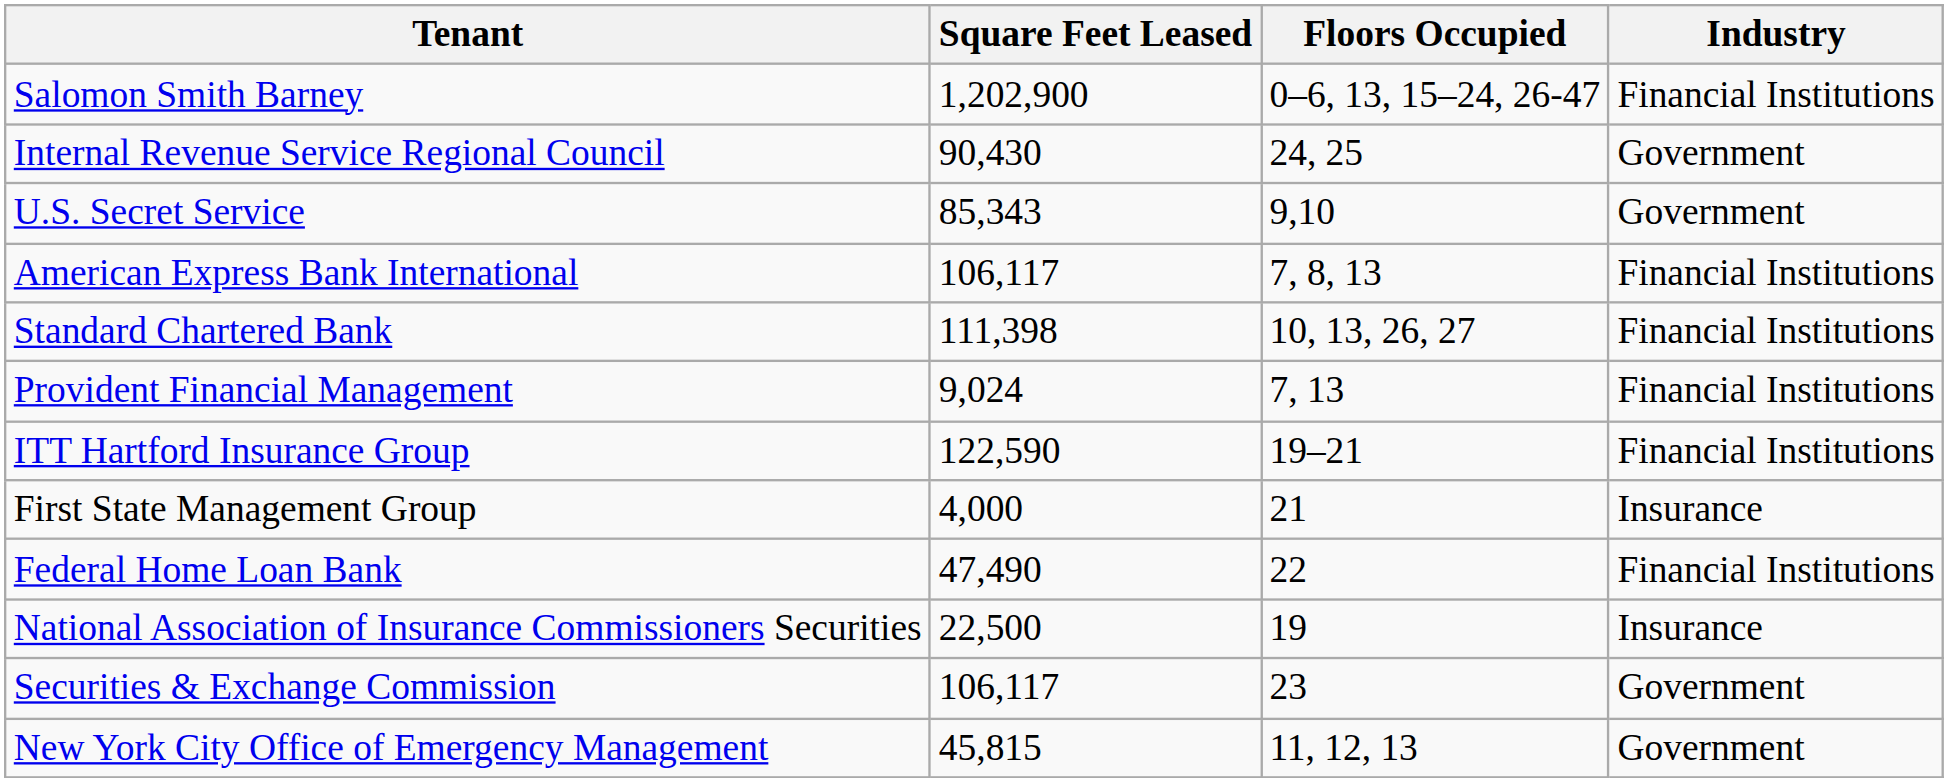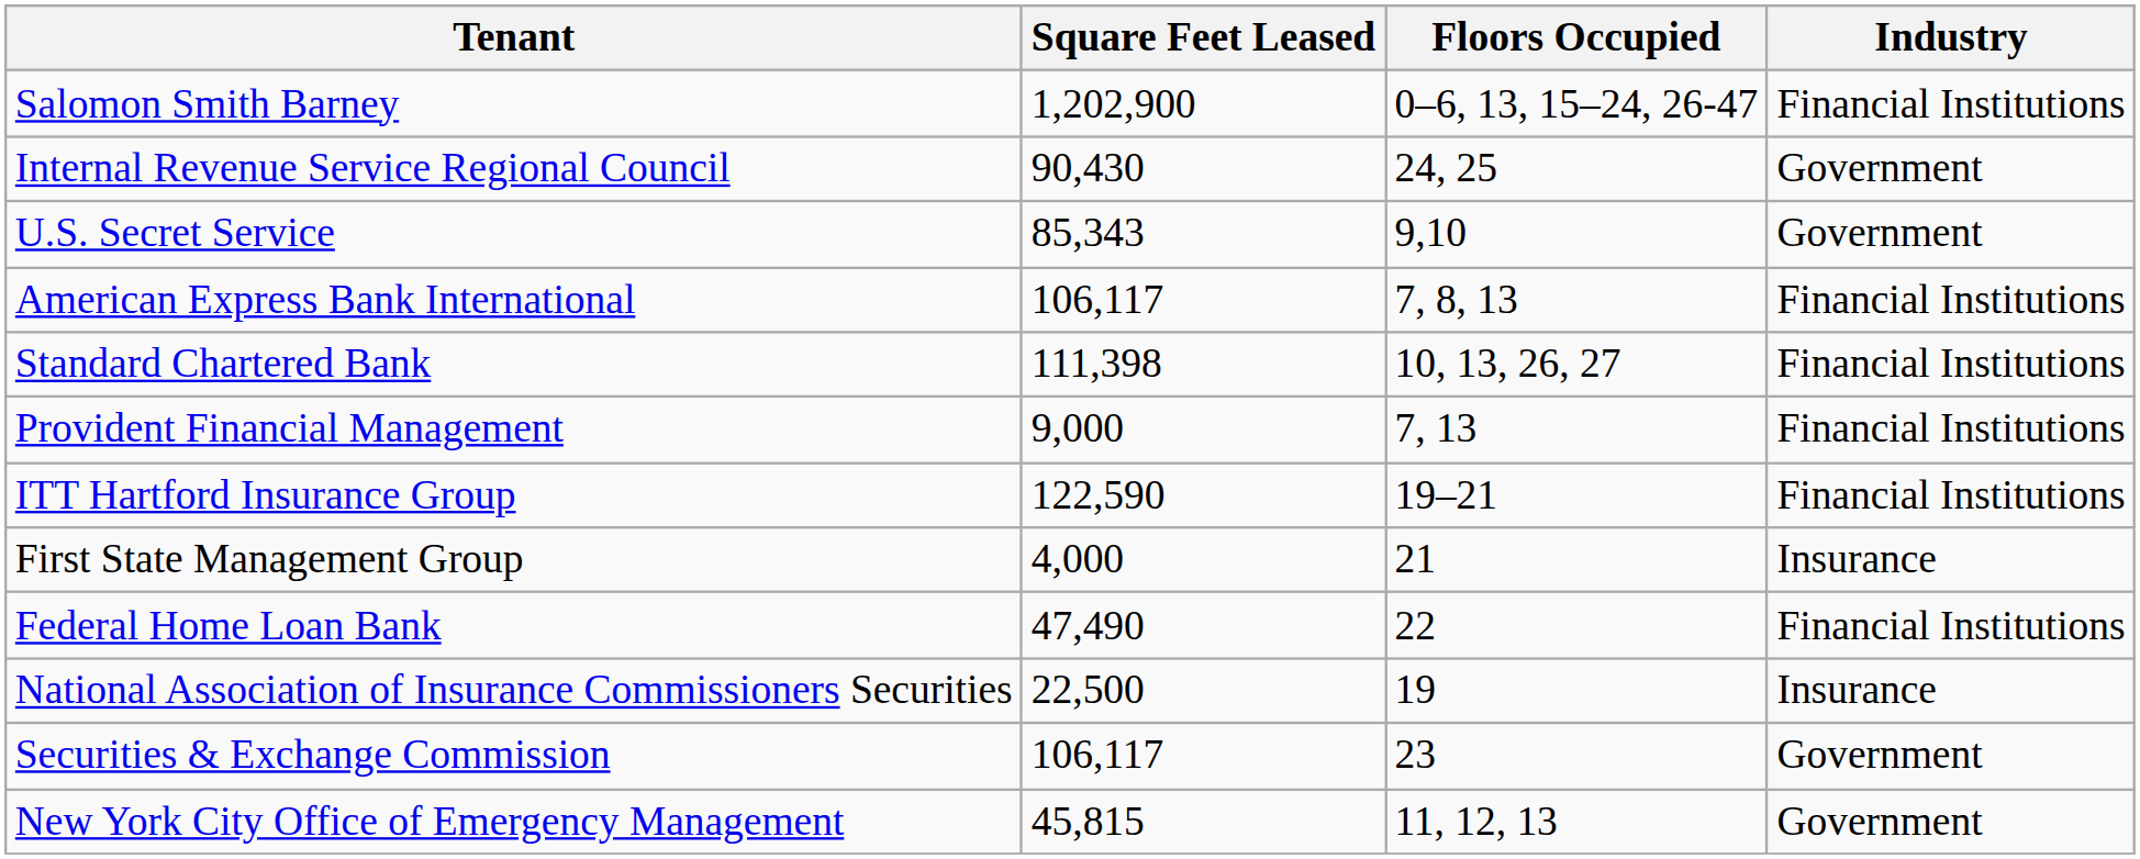 <table class="wikitable sortable">
 <tr>
 <th>Tenant</th>
 <th>Square Feet Leased</th>
 <th>Floors Occupied</th>
 <th>Industry</th>
 </tr>
 <tr>
 <td><a href='#'>Salomon Smith Barney</a></td>
 <td>1,202,900</td>
 <td>0–6, 13, 15–24, 26-47</td>
 <td>Financial Institutions</td>
 </tr>
 <tr>
 <td><a href='#'>Internal Revenue Service Regional Council</a></td>
 <td>90,430</td>
 <td>24, 25</td>
 <td>Government</td>
 </tr>
 <tr>
 <td><a href='#'>U.S. Secret Service</a></td>
 <td>85,343</td>
 <td>9,10</td>
 <td>Government</td>
 </tr>
 <tr>
 <td><a href='#'>American Express Bank International</a></td>
 <td>106,117</td>
 <td>7, 8, 13</td>
 <td>Financial Institutions</td>
 </tr>
 <tr>
 <td><a href='#'>Standard Chartered Bank</a></td>
 <td>111,398</td>
 <td>10, 13, 26, 27</td>
 <td>Financial Institutions</td>
 </tr>
 <tr>
 <td><a href='#'>Provident Financial Management</a></td>
-<td>9,024</td>
+<td>9,000</td>
 <td>7, 13</td>
 <td>Financial Institutions</td>
 </tr>
 <tr>
 <td><a href='#'>ITT Hartford Insurance Group</a></td>
 <td>122,590</td>
 <td>19–21</td>
 <td>Financial Institutions</td>
 </tr>
 <tr>
 <td>First State Management Group</td>
 <td>4,000</td>
 <td>21</td>
 <td>Insurance</td>
 </tr>
 <tr>
 <td><a href='#'>Federal Home Loan Bank</a></td>
 <td>47,490</td>
 <td>22</td>
 <td>Financial Institutions</td>
 </tr>
 <tr>
 <td><a href='#'>National Association of Insurance Commissioners</a> Securities</td>
 <td>22,500</td>
 <td>19</td>
 <td>Insurance</td>
 </tr>
 <tr>
 <td><a href='#'>Securities & Exchange Commission</a></td>
 <td>106,117</td>
 <td>23</td>
 <td>Government</td>
 </tr>
 <tr>
 <td><a href='#'>New York City Office of Emergency Management</a></td>
 <td>45,815</td>
 <td>11, 12, 13</td>
 <td>Government</td>
 </tr>
 </table>
